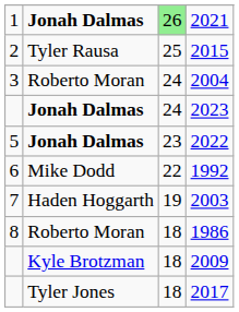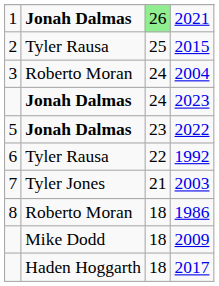 <table class="wikitable">
 <tr>
 </tr>
 <tr>
 <td>1</td>
 <td><strong>Jonah Dalmas</strong></td>
 <td style="background: lightgreen;">26</td>
 <td><a href='#'>2021</a></td>
 </tr>
 <tr>
 <td>2</td>
 <td>Tyler Rausa</td>
 <td>25</td>
 <td><a href='#'>2015</a></td>
 </tr>
 <tr>
 <td>3</td>
 <td>Roberto Moran</td>
 <td>24</td>
 <td><a href='#'>2004</a></td>
 </tr>
 <tr>
 <td></td>
 <td><strong>Jonah Dalmas</strong></td>
 <td>24</td>
 <td><a href='#'>2023</a></td>
 </tr>
 <tr>
 <td>5</td>
 <td><strong>Jonah Dalmas</strong></td>
 <td>23</td>
 <td><a href='#'>2022</a></td>
 </tr>
 <tr>
 <td>6</td>
-<td>Mike Dodd</td>
+<td>Tyler Rausa</td>
 <td>22</td>
 <td><a href='#'>1992</a></td>
 </tr>
 <tr>
 <td>7</td>
-<td>Haden Hoggarth</td>
-<td>19</td>
+<td>Tyler Jones</td>
+<td>21</td>
 <td><a href='#'>2003</a></td>
 </tr>
 <tr>
 <td>8</td>
 <td>Roberto Moran</td>
 <td>18</td>
 <td><a href='#'>1986</a></td>
 </tr>
 <tr>
 <td></td>
-<td><a href='#'>Kyle Brotzman</a></td>
+<td>Mike Dodd</td>
 <td>18</td>
 <td><a href='#'>2009</a></td>
 </tr>
 <tr>
 <td></td>
-<td>Tyler Jones</td>
+<td>Haden Hoggarth</td>
 <td>18</td>
 <td><a href='#'>2017</a></td>
 </tr>
 </table>
